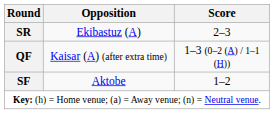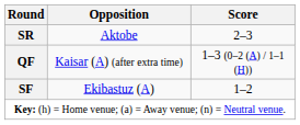 <table class="wikitable plainrowheaders" style="text-align:center;margin:0">
 <tr>
 <th scope="col" style="width:35px">Round</th>
 <th scope="col" style="width:175px">Opposition</th>
 <th scope="col" style="width:125px">Score</th>
 </tr>
 <tr>
 <th scope=row style="text-align:center">SR</th>
-<td><a href='#'>Ekibastuz</a> (<a href='#'>A</a>)</td>
+<td><a href='#'>Aktobe</a></td>
 <td>2–3</td>
 </tr>
 <tr>
 <th scope=row style="text-align:center">QF</th>
 <td><a href='#'>Kaisar</a> (<a href='#'>A</a>) <small>(after extra time)</small></td>
 <td>1–3 <small>(0–2 (<a href='#'>A</a>) / 1–1 (<a href='#'>H</a>))</small></td>
 </tr>
 <tr>
 <th scope=row style="text-align:center">SF</th>
-<td><a href='#'>Aktobe</a></td>
+<td><a href='#'>Ekibastuz</a> (<a href='#'>A</a>)</td>
 <td>1–2</td>
 </tr>
 <tr>
 <td colspan="3" style="background-color:white"><small><strong>Key:</strong> (h) = Home venue; (a) = Away venue; (n) = <a href='#'>Neutral venue</a>.</small></td>
 </tr>
 </table>
